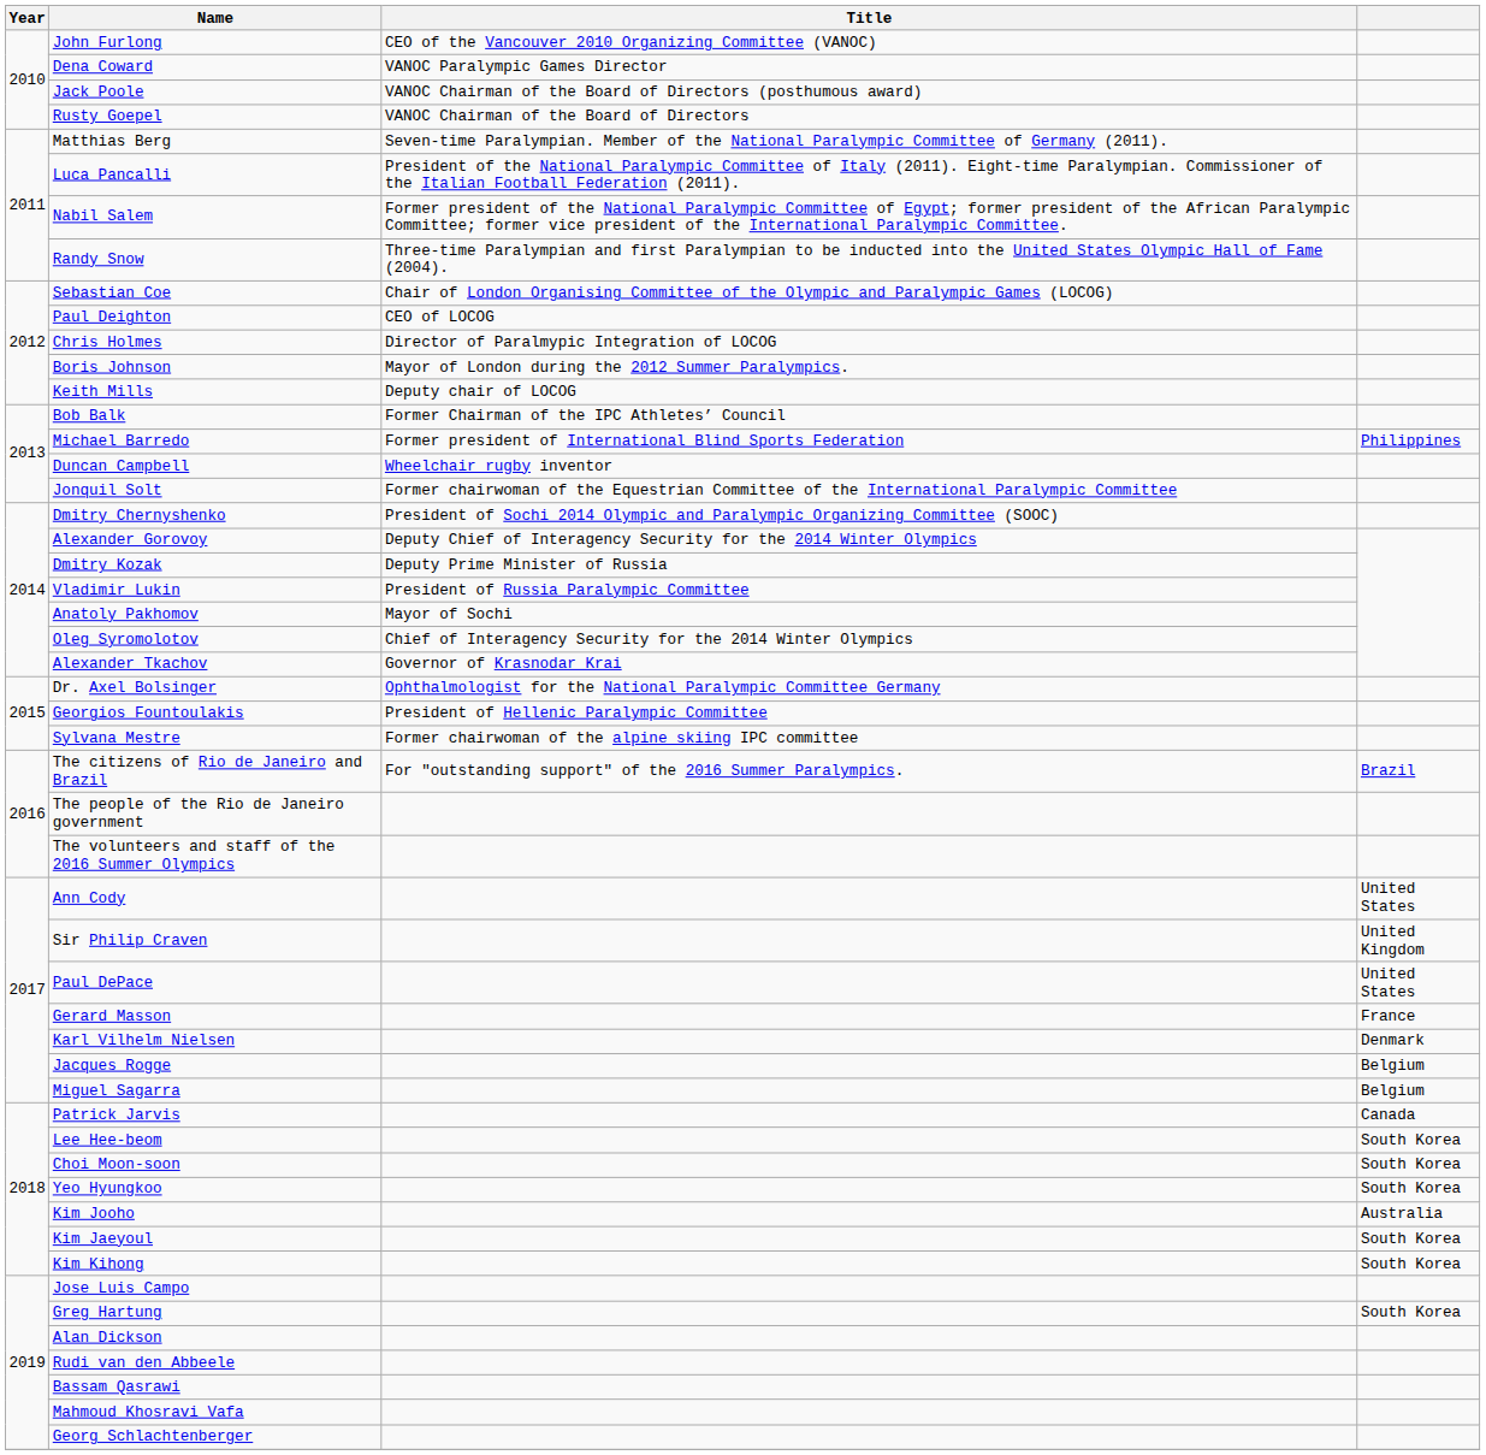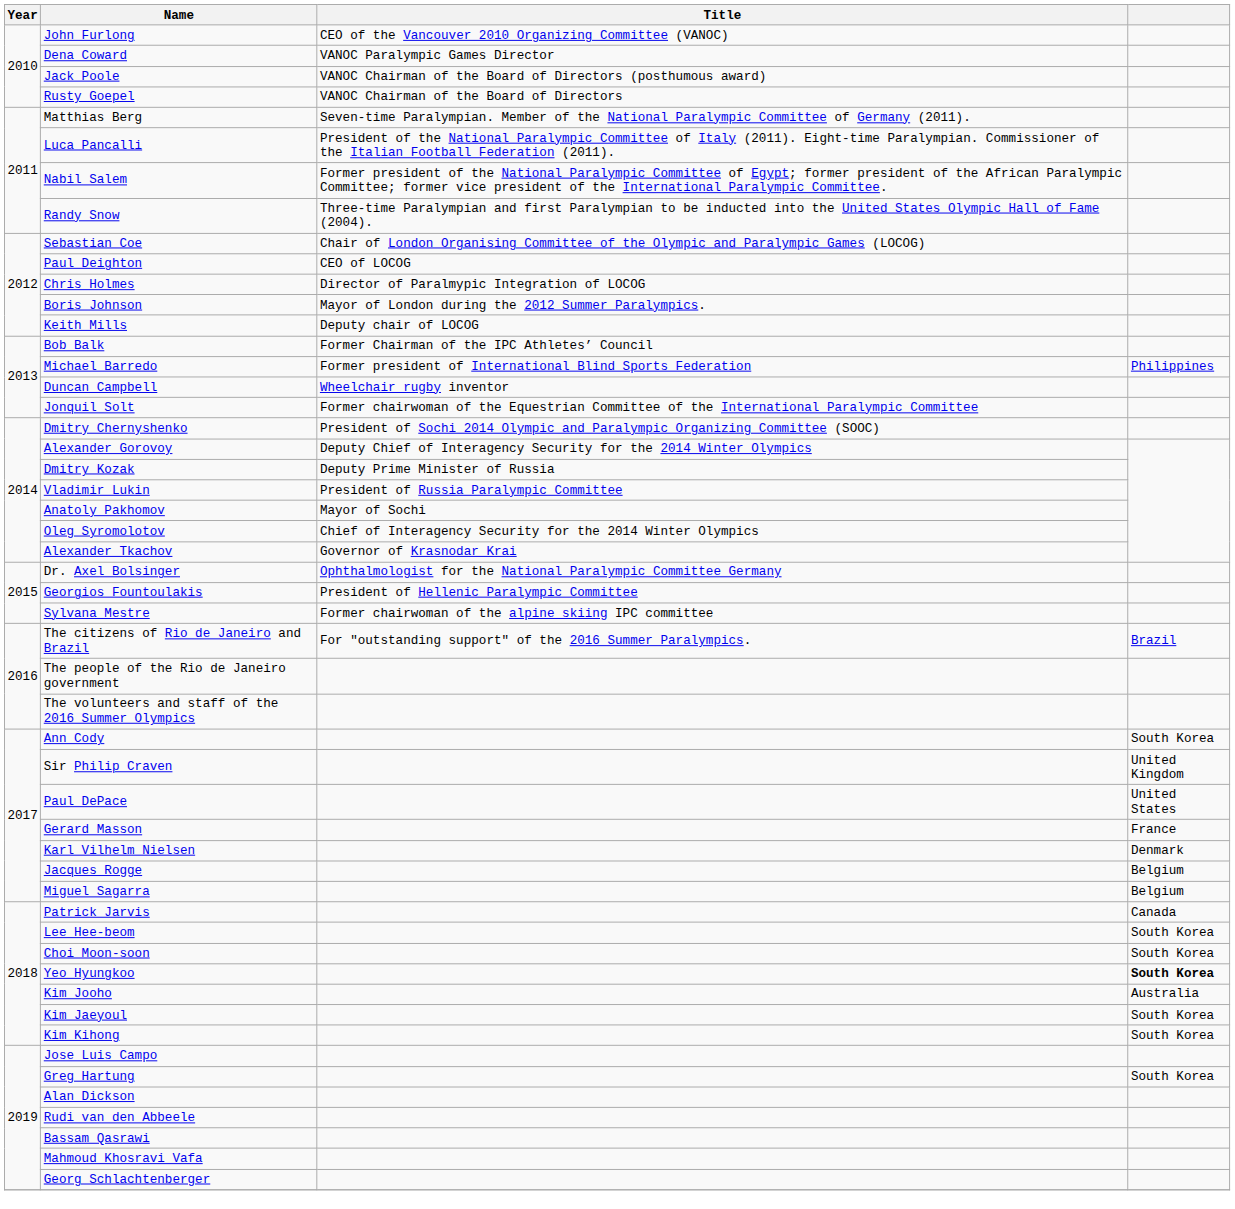 <table class="wikitable" width=100%>
 <tr>
 <th>Year</th>
 <th>Name</th>
 <th>Title</th>
 <th></th>
 </tr>
 <tr>
 <td rowspan="4">2010</td>
 <td><a href='#'>John Furlong</a></td>
 <td>CEO of the <a href='#'>Vancouver 2010 Organizing Committee</a> (VANOC)</td>
 <td></td>
 </tr>
 <tr>
 <td><a href='#'>Dena Coward</a></td>
 <td>VANOC Paralympic Games Director</td>
 <td></td>
 </tr>
 <tr>
 <td><a href='#'>Jack Poole</a></td>
 <td>VANOC Chairman of the Board of Directors (posthumous award)</td>
 <td></td>
 </tr>
 <tr>
 <td><a href='#'>Rusty Goepel</a></td>
 <td>VANOC Chairman of the Board of Directors</td>
 <td></td>
 </tr>
 <tr>
 <td rowspan="4">2011</td>
 <td>Matthias Berg</td>
 <td>Seven-time Paralympian. Member of the <a href='#'>National Paralympic Committee</a> of <a href='#'>Germany</a> (2011).</td>
 <td></td>
 </tr>
 <tr>
 <td><a href='#'>Luca Pancalli</a></td>
 <td>President of the <a href='#'>National Paralympic Committee</a> of <a href='#'>Italy</a> (2011). Eight-time Paralympian. Commissioner of the <a href='#'>Italian Football Federation</a> (2011).</td>
 <td></td>
 </tr>
 <tr>
 <td><a href='#'>Nabil Salem</a></td>
 <td>Former president of the <a href='#'>National Paralympic Committee</a> of <a href='#'>Egypt</a>; former president of the African Paralympic Committee; former vice president of the <a href='#'>International Paralympic Committee</a>.</td>
 <td></td>
 </tr>
 <tr>
 <td><a href='#'>Randy Snow</a></td>
 <td>Three-time Paralympian and first Paralympian to be inducted into the <a href='#'>United States Olympic Hall of Fame</a> (2004).</td>
 <td></td>
 </tr>
 <tr>
 <td rowspan="5">2012</td>
 <td><a href='#'>Sebastian Coe</a></td>
 <td>Chair of <a href='#'>London Organising Committee of the Olympic and Paralympic Games</a> (LOCOG)</td>
 <td></td>
 </tr>
 <tr>
 <td><a href='#'>Paul Deighton</a></td>
 <td>CEO of LOCOG</td>
 <td></td>
 </tr>
 <tr>
 <td><a href='#'>Chris Holmes</a></td>
 <td>Director of Paralmypic Integration of LOCOG</td>
 <td></td>
 </tr>
 <tr>
 <td><a href='#'>Boris Johnson</a></td>
 <td>Mayor of London during the <a href='#'>2012 Summer Paralympics</a>.</td>
 <td></td>
 </tr>
 <tr>
 <td><a href='#'>Keith Mills</a></td>
 <td>Deputy chair of LOCOG</td>
 <td></td>
 </tr>
 <tr>
 <td rowspan="4">2013</td>
 <td><a href='#'>Bob Balk</a></td>
 <td>Former Chairman of the IPC Athletes’ Council</td>
 <td></td>
 </tr>
 <tr>
 <td><a href='#'>Michael Barredo</a></td>
 <td>Former president of <a href='#'>International Blind Sports Federation</a></td>
 <td><a href='#'>Philippines</a></td>
 </tr>
 <tr>
 <td><a href='#'>Duncan Campbell</a></td>
 <td><a href='#'>Wheelchair rugby</a> inventor</td>
 <td></td>
 </tr>
 <tr>
 <td><a href='#'>Jonquil Solt</a></td>
 <td>Former chairwoman of the Equestrian Committee of the <a href='#'>International Paralympic Committee</a></td>
 <td></td>
 </tr>
 <tr>
 <td rowspan="7">2014</td>
 <td><a href='#'>Dmitry Chernyshenko</a></td>
 <td>President of <a href='#'>Sochi 2014 Olympic and Paralympic Organizing Committee</a> (SOOC)</td>
 <td></td>
 </tr>
 <tr>
 <td><a href='#'>Alexander Gorovoy</a></td>
 <td>Deputy Chief of Interagency Security for the <a href='#'>2014 Winter Olympics</a></td>
 </tr>
 <tr>
 <td><a href='#'>Dmitry Kozak</a></td>
 <td>Deputy Prime Minister of Russia</td>
 </tr>
 <tr>
 <td><a href='#'>Vladimir Lukin</a></td>
 <td>President of <a href='#'>Russia Paralympic Committee</a></td>
 </tr>
 <tr>
 <td><a href='#'>Anatoly Pakhomov</a></td>
 <td>Mayor of Sochi</td>
 </tr>
 <tr>
 <td><a href='#'>Oleg Syromolotov</a></td>
 <td>Chief of Interagency Security for the 2014 Winter Olympics</td>
 </tr>
 <tr>
 <td><a href='#'>Alexander Tkachov</a></td>
 <td>Governor of <a href='#'>Krasnodar Krai</a></td>
 </tr>
 <tr>
 <td rowspan="3">2015</td>
 <td>Dr. <a href='#'>Axel Bolsinger</a></td>
 <td><a href='#'>Ophthalmologist</a> for the <a href='#'>National Paralympic Committee Germany</a></td>
 <td></td>
 </tr>
 <tr>
 <td><a href='#'>Georgios Fountoulakis</a></td>
 <td>President of <a href='#'>Hellenic Paralympic Committee</a></td>
 <td></td>
 </tr>
 <tr>
 <td><a href='#'>Sylvana Mestre</a></td>
 <td>Former chairwoman of the <a href='#'>alpine skiing</a> IPC committee</td>
 <td></td>
 </tr>
 <tr>
 <td rowspan="3">2016</td>
 <td>The citizens of <a href='#'>Rio de Janeiro</a> and <a href='#'>Brazil</a></td>
 <td>For "outstanding support" of the <a href='#'>2016 Summer Paralympics</a>.</td>
 <td><a href='#'>Brazil</a></td>
 </tr>
 <tr>
 <td>The people of the Rio de Janeiro government</td>
 <td></td>
 <td></td>
 </tr>
 <tr>
 <td>The volunteers and staff of the <a href='#'>2016 Summer Olympics</a></td>
 <td></td>
 <td></td>
 </tr>
 <tr>
 <td rowspan="7">2017</td>
 <td><a href='#'>Ann Cody</a></td>
 <td></td>
-<td>United States</td>
+<td>South Korea</td>
 </tr>
 <tr>
 <td>Sir <a href='#'>Philip Craven</a></td>
 <td></td>
 <td>United Kingdom</td>
 </tr>
 <tr>
 <td><a href='#'>Paul DePace</a></td>
 <td></td>
 <td>United States</td>
 </tr>
 <tr>
 <td><a href='#'>Gerard Masson</a></td>
 <td></td>
 <td>France</td>
 </tr>
 <tr>
 <td><a href='#'>Karl Vilhelm Nielsen</a></td>
 <td></td>
 <td>Denmark</td>
 </tr>
 <tr>
 <td><a href='#'>Jacques Rogge</a></td>
 <td></td>
 <td>Belgium</td>
 </tr>
 <tr>
 <td><a href='#'>Miguel Sagarra</a></td>
 <td></td>
 <td>Belgium</td>
 </tr>
 <tr>
 <td rowspan="7">2018</td>
 <td><a href='#'>Patrick Jarvis</a></td>
 <td></td>
 <td>Canada</td>
 </tr>
 <tr>
 <td><a href='#'>Lee Hee-beom</a></td>
 <td></td>
 <td>South Korea</td>
 </tr>
 <tr>
 <td><a href='#'>Choi Moon-soon</a></td>
 <td></td>
 <td>South Korea</td>
 </tr>
 <tr>
 <td><a href='#'>Yeo Hyungkoo</a></td>
 <td></td>
-<td>South Korea</td>
+<td><strong>South Korea</strong></td>
 </tr>
 <tr>
 <td><a href='#'>Kim Jooho</a></td>
 <td></td>
 <td>Australia</td>
 </tr>
 <tr>
 <td><a href='#'>Kim Jaeyoul</a></td>
 <td></td>
 <td>South Korea</td>
 </tr>
 <tr>
 <td><a href='#'>Kim Kihong</a></td>
 <td></td>
 <td>South Korea</td>
 </tr>
 <tr>
 <td rowspan="7">2019</td>
 <td><a href='#'>Jose Luis Campo</a></td>
 <td></td>
 <td></td>
 </tr>
 <tr>
 <td><a href='#'>Greg Hartung</a></td>
 <td></td>
 <td>South Korea</td>
 </tr>
 <tr>
 <td><a href='#'>Alan Dickson</a></td>
 <td></td>
 <td></td>
 </tr>
 <tr>
 <td><a href='#'>Rudi van den Abbeele</a></td>
 <td></td>
 <td></td>
 </tr>
 <tr>
 <td><a href='#'>Bassam Qasrawi</a></td>
 <td></td>
 <td></td>
 </tr>
 <tr>
 <td><a href='#'>Mahmoud Khosravi Vafa</a></td>
 <td></td>
 <td></td>
 </tr>
 <tr>
 <td><a href='#'>Georg Schlachtenberger</a></td>
 <td></td>
 <td></td>
 </tr>
 <tr>
 </tr>
 </table>
